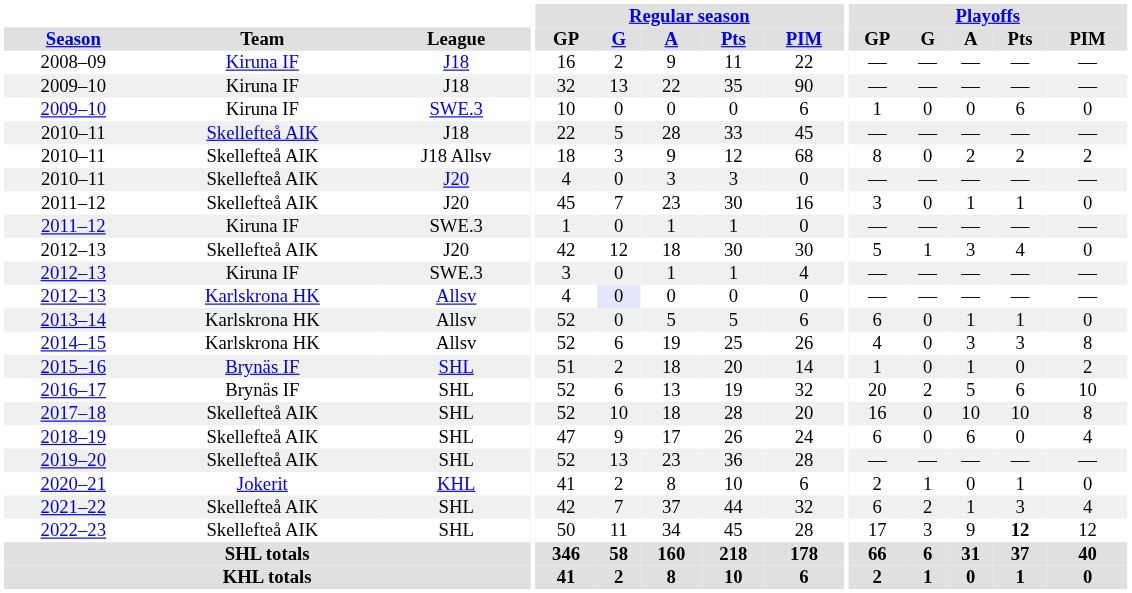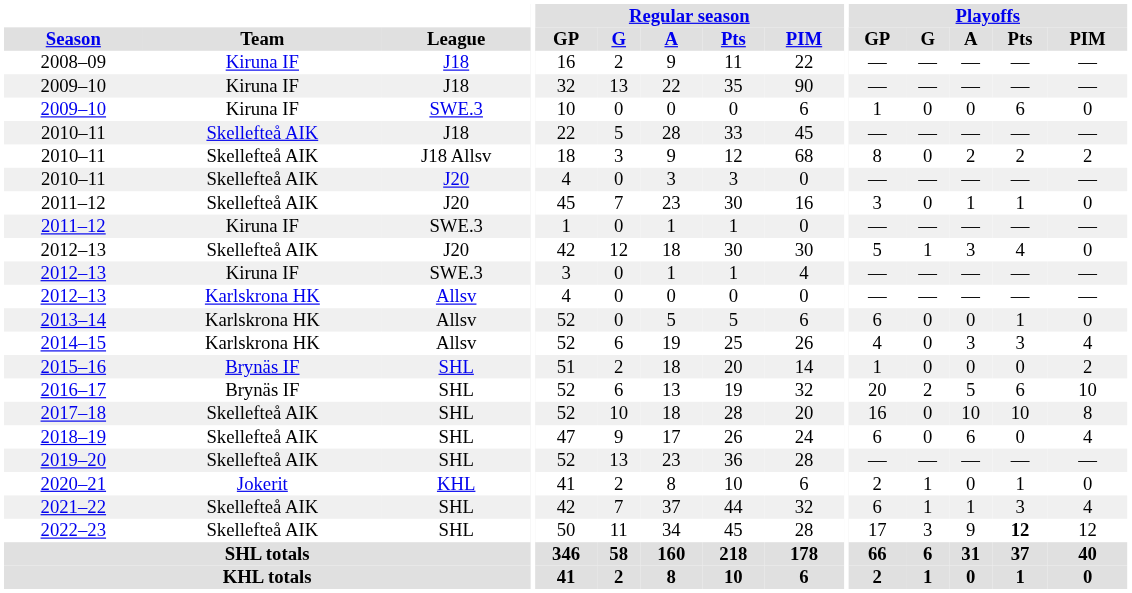 <table border="0" cellpadding="1" cellspacing="0" style="text-align:center; width:60em">
 <tr bgcolor="#e0e0e0">
 <th colspan="3" bgcolor="#ffffff"></th>
 <th rowspan="99" bgcolor="#ffffff"></th>
 <th colspan="5"><a href='#'>Regular season</a></th>
 <th rowspan="99" bgcolor="#ffffff"></th>
 <th colspan="5"><a href='#'>Playoffs</a></th>
 </tr>
 <tr bgcolor="#e0e0e0">
 <th><a href='#'>Season</a></th>
 <th>Team</th>
 <th>League</th>
 <th>GP</th>
 <th><a href='#'>G</a></th>
 <th><a href='#'>A</a></th>
 <th><a href='#'>Pts</a></th>
 <th><a href='#'>PIM</a></th>
 <th>GP</th>
 <th>G</th>
 <th>A</th>
 <th>Pts</th>
 <th>PIM</th>
 </tr>
 <tr>
 <td>2008–09</td>
 <td><a href='#'>Kiruna IF</a></td>
 <td><a href='#'>J18</a></td>
 <td>16</td>
 <td>2</td>
 <td>9</td>
 <td>11</td>
 <td>22</td>
 <td>—</td>
 <td>—</td>
 <td>—</td>
 <td>—</td>
 <td>—</td>
 </tr>
 <tr bgcolor="#f0f0f0">
 <td>2009–10</td>
 <td>Kiruna IF</td>
 <td>J18</td>
 <td>32</td>
 <td>13</td>
 <td>22</td>
 <td>35</td>
 <td>90</td>
 <td>—</td>
 <td>—</td>
 <td>—</td>
 <td>—</td>
 <td>—</td>
 </tr>
 <tr>
 <td><a href='#'>2009–10</a></td>
 <td>Kiruna IF</td>
 <td><a href='#'>SWE.3</a></td>
 <td>10</td>
 <td>0</td>
 <td>0</td>
 <td>0</td>
 <td>6</td>
 <td>1</td>
 <td>0</td>
 <td>0</td>
 <td>6</td>
 <td>0</td>
 </tr>
 <tr bgcolor="#f0f0f0">
 <td>2010–11</td>
 <td><a href='#'>Skellefteå AIK</a></td>
 <td>J18</td>
 <td>22</td>
 <td>5</td>
 <td>28</td>
 <td>33</td>
 <td>45</td>
 <td>—</td>
 <td>—</td>
 <td>—</td>
 <td>—</td>
 <td>—</td>
 </tr>
 <tr>
 <td>2010–11</td>
 <td>Skellefteå AIK</td>
 <td>J18 Allsv</td>
 <td>18</td>
 <td>3</td>
 <td>9</td>
 <td>12</td>
 <td>68</td>
 <td>8</td>
 <td>0</td>
 <td>2</td>
 <td>2</td>
 <td>2</td>
 </tr>
 <tr bgcolor="#f0f0f0">
 <td>2010–11</td>
 <td>Skellefteå AIK</td>
 <td><a href='#'>J20</a></td>
 <td>4</td>
 <td>0</td>
 <td>3</td>
 <td>3</td>
 <td>0</td>
 <td>—</td>
 <td>—</td>
 <td>—</td>
 <td>—</td>
 <td>—</td>
 </tr>
 <tr>
 <td>2011–12</td>
 <td>Skellefteå AIK</td>
 <td>J20</td>
 <td>45</td>
 <td>7</td>
 <td>23</td>
 <td>30</td>
 <td>16</td>
 <td>3</td>
 <td>0</td>
 <td>1</td>
 <td>1</td>
 <td>0</td>
 </tr>
 <tr bgcolor="#f0f0f0">
 <td><a href='#'>2011–12</a></td>
 <td>Kiruna IF</td>
 <td>SWE.3</td>
 <td>1</td>
 <td>0</td>
 <td>1</td>
 <td>1</td>
 <td>0</td>
 <td>—</td>
 <td>—</td>
 <td>—</td>
 <td>—</td>
 <td>—</td>
 </tr>
 <tr>
 <td>2012–13</td>
 <td>Skellefteå AIK</td>
 <td>J20</td>
 <td>42</td>
 <td>12</td>
 <td>18</td>
 <td>30</td>
 <td>30</td>
 <td>5</td>
 <td>1</td>
 <td>3</td>
 <td>4</td>
 <td>0</td>
 </tr>
 <tr bgcolor="#f0f0f0">
 <td><a href='#'>2012–13</a></td>
 <td>Kiruna IF</td>
 <td>SWE.3</td>
 <td>3</td>
 <td>0</td>
 <td>1</td>
 <td>1</td>
 <td>4</td>
 <td>—</td>
 <td>—</td>
 <td>—</td>
 <td>—</td>
 <td>—</td>
 </tr>
 <tr>
 <td><a href='#'>2012–13</a></td>
 <td><a href='#'>Karlskrona HK</a></td>
 <td><a href='#'>Allsv</a></td>
 <td>4</td>
-<td style="background: lavender;">0</td>
+<td>0</td>
 <td>0</td>
 <td>0</td>
 <td>0</td>
 <td>—</td>
 <td>—</td>
 <td>—</td>
 <td>—</td>
 <td>—</td>
 </tr>
 <tr bgcolor="#f0f0f0">
 <td><a href='#'>2013–14</a></td>
 <td>Karlskrona HK</td>
 <td>Allsv</td>
 <td>52</td>
 <td>0</td>
 <td>5</td>
 <td>5</td>
 <td>6</td>
 <td>6</td>
 <td>0</td>
-<td>1</td>
+<td>0</td>
 <td>1</td>
 <td>0</td>
 </tr>
 <tr>
 <td><a href='#'>2014–15</a></td>
 <td>Karlskrona HK</td>
 <td>Allsv</td>
 <td>52</td>
 <td>6</td>
 <td>19</td>
 <td>25</td>
 <td>26</td>
 <td>4</td>
 <td>0</td>
 <td>3</td>
 <td>3</td>
-<td>8</td>
+<td>4</td>
 </tr>
 <tr bgcolor="#f0f0f0">
 <td><a href='#'>2015–16</a></td>
 <td><a href='#'>Brynäs IF</a></td>
 <td><a href='#'>SHL</a></td>
 <td>51</td>
 <td>2</td>
 <td>18</td>
 <td>20</td>
 <td>14</td>
 <td>1</td>
 <td>0</td>
-<td>1</td>
+<td>0</td>
 <td>0</td>
 <td>2</td>
 </tr>
 <tr>
 <td><a href='#'>2016–17</a></td>
 <td>Brynäs IF</td>
 <td>SHL</td>
 <td>52</td>
 <td>6</td>
 <td>13</td>
 <td>19</td>
 <td>32</td>
 <td>20</td>
 <td>2</td>
 <td>5</td>
 <td>6</td>
 <td>10</td>
 </tr>
 <tr bgcolor="#f0f0f0">
 <td><a href='#'>2017–18</a></td>
 <td>Skellefteå AIK</td>
 <td>SHL</td>
 <td>52</td>
 <td>10</td>
 <td>18</td>
 <td>28</td>
 <td>20</td>
 <td>16</td>
 <td>0</td>
 <td>10</td>
 <td>10</td>
 <td>8</td>
 </tr>
 <tr>
 <td><a href='#'>2018–19</a></td>
 <td>Skellefteå AIK</td>
 <td>SHL</td>
 <td>47</td>
 <td>9</td>
 <td>17</td>
 <td>26</td>
 <td>24</td>
 <td>6</td>
 <td>0</td>
 <td>6</td>
 <td>0</td>
 <td>4</td>
 </tr>
 <tr bgcolor="#f0f0f0">
 <td><a href='#'>2019–20</a></td>
 <td>Skellefteå AIK</td>
 <td>SHL</td>
 <td>52</td>
 <td>13</td>
 <td>23</td>
 <td>36</td>
 <td>28</td>
 <td>—</td>
 <td>—</td>
 <td>—</td>
 <td>—</td>
 <td>—</td>
 </tr>
 <tr>
 <td><a href='#'>2020–21</a></td>
 <td><a href='#'>Jokerit</a></td>
 <td><a href='#'>KHL</a></td>
 <td>41</td>
 <td>2</td>
 <td>8</td>
 <td>10</td>
 <td>6</td>
 <td>2</td>
 <td>1</td>
 <td>0</td>
 <td>1</td>
 <td>0</td>
 </tr>
 <tr bgcolor="#f0f0f0">
 <td><a href='#'>2021–22</a></td>
 <td>Skellefteå AIK</td>
 <td>SHL</td>
 <td>42</td>
 <td>7</td>
 <td>37</td>
 <td>44</td>
 <td>32</td>
 <td>6</td>
-<td>2</td>
+<td>1</td>
 <td>1</td>
 <td>3</td>
 <td>4</td>
 </tr>
 <tr>
 <td><a href='#'>2022–23</a></td>
 <td>Skellefteå AIK</td>
 <td>SHL</td>
 <td>50</td>
 <td>11</td>
 <td>34</td>
 <td>45</td>
 <td>28</td>
 <td>17</td>
 <td>3</td>
 <td>9</td>
 <td><strong>12</strong></td>
 <td>12</td>
 </tr>
 <tr bgcolor="#e0e0e0">
 <th colspan="3">SHL totals</th>
 <th>346</th>
 <th>58</th>
 <th>160</th>
 <th>218</th>
 <th>178</th>
 <th>66</th>
 <th>6</th>
 <th>31</th>
 <th>37</th>
 <th>40</th>
 </tr>
 <tr bgcolor="#e0e0e0">
 <th colspan="3">KHL totals</th>
 <th>41</th>
 <th>2</th>
 <th>8</th>
 <th>10</th>
 <th>6</th>
 <th>2</th>
 <th>1</th>
 <th>0</th>
 <th>1</th>
 <th>0</th>
 </tr>
 </table>
